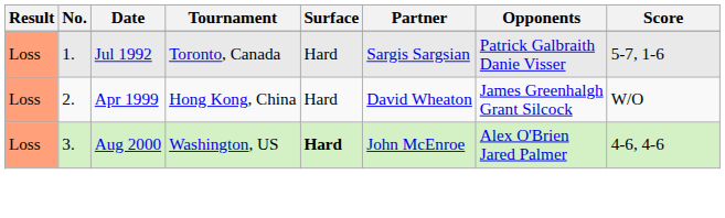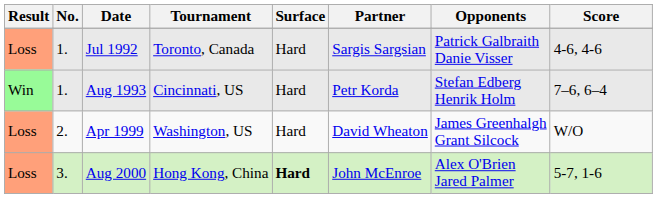 <table class="sortable wikitable">
 <tr>
 <th>Result</th>
 <th>No.</th>
 <th style="width:65x">Date</th>
 <th style="width:170x">Tournament</th>
 <th>Surface</th>
 <th style="width:155x">Partner</th>
 <th style="width:155x">Opponents</th>
 <th style="width:100px" class="unsortable">Score</th>
 </tr>
 <tr>
 </tr>
 <tr style="background:#e9e9e9;">
 <td style="background:#ffa07a;">Loss</td>
 <td>1.</td>
 <td><a href='#'>Jul 1992</a></td>
 <td><a href='#'>Toronto</a>, Canada</td>
 <td>Hard</td>
 <td> <a href='#'>Sargis Sargsian</a></td>
 <td> <a href='#'>Patrick Galbraith</a><br> <a href='#'>Danie Visser</a></td>
-<td>5-7, 1-6</td>
+<td>4-6, 4-6</td>
+</tr>
+<tr style="background:#e9e9e9;">
+<td style="background:#98fb98;">Win</td>
+<td>1.</td>
+<td><a href='#'>Aug 1993</a></td>
+<td><a href='#'>Cincinnati</a>, US</td>
+<td>Hard</td>
+<td> <a href='#'>Petr Korda</a></td>
+<td> <a href='#'>Stefan Edberg</a><br> <a href='#'>Henrik Holm</a></td>
+<td>7–6, 6–4</td>
 </tr>
 <tr>
 <td style="background:#ffa07a;">Loss</td>
 <td>2.</td>
 <td><a href='#'>Apr 1999</a></td>
-<td><a href='#'>Hong Kong</a>, China</td>
+<td><a href='#'>Washington</a>, US</td>
 <td>Hard</td>
 <td> <a href='#'>David Wheaton</a></td>
 <td> <a href='#'>James Greenhalgh</a><br> <a href='#'>Grant Silcock</a></td>
 <td>W/O</td>
 </tr>
 <tr bgcolor=D4F1C5>
 <td style="background:#ffa07a;">Loss</td>
 <td>3.</td>
 <td><a href='#'>Aug 2000</a></td>
-<td><a href='#'>Washington</a>, US</td>
+<td><a href='#'>Hong Kong</a>, China</td>
 <td><strong>Hard</strong></td>
 <td> <a href='#'>John McEnroe</a></td>
 <td> <a href='#'>Alex O'Brien</a><br> <a href='#'>Jared Palmer</a></td>
-<td>4-6, 4-6</td>
+<td>5-7, 1-6</td>
 </tr>
 </table>
